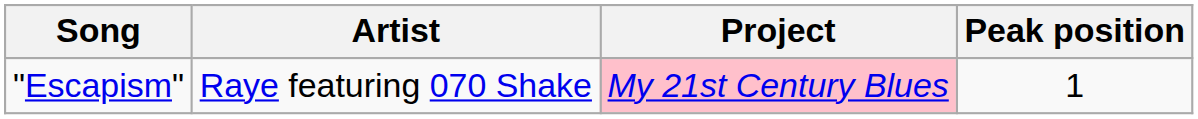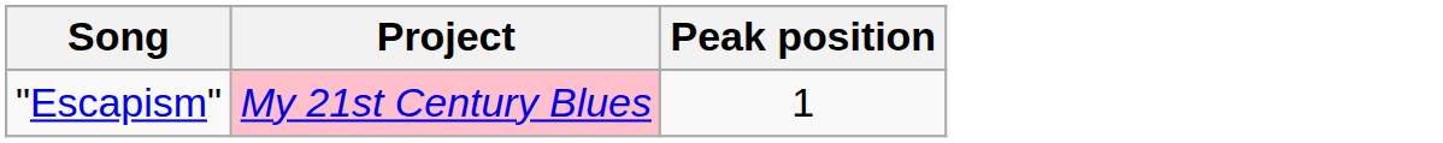 <table class="wikitable sortable plainrowheaders" style="text-align:center;">
 <tr>
 <th scope="col">Song</th>
-<th scope="col">Artist</th>
 <th scope="col">Project</th>
 <th scope="col">Peak position</th>
 </tr>
 <tr>
 <td>"<a href='#'>Escapism</a>"</td>
-<td><a href='#'>Raye</a> featuring <a href='#'>070 Shake</a></td>
 <td style="background: pink;"><em><a href='#'>My 21st Century Blues</a></em></td>
 <td>1</td>
 </tr>
 </table>
